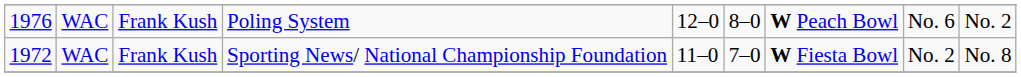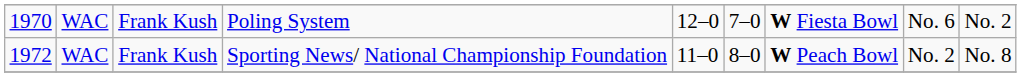 <table class="wikitable">
 <tr>
 </tr>
 <tr>
-<td><a href='#'>1976</a></td>
+<td><a href='#'>1970</a></td>
 <td><a href='#'>WAC</a></td>
 <td><a href='#'>Frank Kush</a></td>
 <td><a href='#'>Poling System</a></td>
 <td>12–0</td>
-<td>8–0</td>
-<td><strong>W</strong> <a href='#'>Peach Bowl</a></td>
+<td>7–0</td>
+<td><strong>W</strong> <a href='#'>Fiesta Bowl</a></td>
 <td>No. 6</td>
 <td>No. 2</td>
 </tr>
 <tr>
 <td><a href='#'>1972</a></td>
 <td><a href='#'>WAC</a></td>
 <td><a href='#'>Frank Kush</a></td>
 <td><a href='#'>Sporting News</a>/ <a href='#'>National Championship Foundation</a></td>
 <td>11–0</td>
-<td>7–0</td>
-<td><strong>W</strong> <a href='#'>Fiesta Bowl</a></td>
+<td>8–0</td>
+<td><strong>W</strong> <a href='#'>Peach Bowl</a></td>
 <td>No. 2</td>
 <td>No. 8</td>
 </tr>
 <tr>
 </tr>
 </table>
